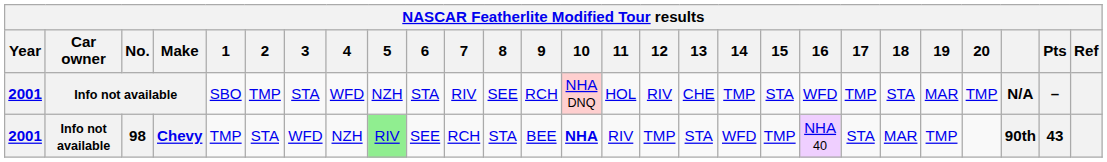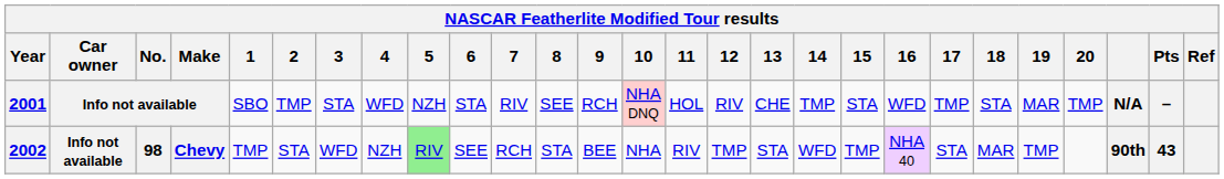 <table class="wikitable" style="text-align:center; font-size:75%">
 <tr>
 <th colspan=27><a href='#'>NASCAR Featherlite Modified Tour</a> results</th>
 </tr>
 <tr>
 <th>Year</th>
 <th>Car owner</th>
 <th>No.</th>
 <th>Make</th>
 <th>1</th>
 <th>2</th>
 <th>3</th>
 <th>4</th>
 <th>5</th>
 <th>6</th>
 <th>7</th>
 <th>8</th>
 <th>9</th>
 <th>10</th>
 <th>11</th>
 <th>12</th>
 <th>13</th>
 <th>14</th>
 <th>15</th>
 <th>16</th>
 <th>17</th>
 <th>18</th>
 <th>19</th>
 <th>20</th>
 <th></th>
 <th>Pts</th>
 <th>Ref</th>
 </tr>
 <tr>
 <th><a href='#'>2001</a></th>
 <th colspan=3><small>Info not available</small></th>
 <td><a href='#'>SBO</a></td>
 <td><a href='#'>TMP</a></td>
 <td><a href='#'>STA</a></td>
 <td><a href='#'>WFD</a></td>
 <td><a href='#'>NZH</a></td>
 <td><a href='#'>STA</a></td>
 <td><a href='#'>RIV</a></td>
 <td><a href='#'>SEE</a></td>
 <td><a href='#'>RCH</a></td>
 <td style="background:#FFCFCF;"><a href='#'>NHA</a><br><small>DNQ</small></td>
 <td><a href='#'>HOL</a></td>
 <td><a href='#'>RIV</a></td>
 <td><a href='#'>CHE</a></td>
 <td><a href='#'>TMP</a></td>
 <td><a href='#'>STA</a></td>
 <td><a href='#'>WFD</a></td>
 <td><a href='#'>TMP</a></td>
 <td><a href='#'>STA</a></td>
 <td><a href='#'>MAR</a></td>
 <td><a href='#'>TMP</a></td>
 <th>N/A</th>
 <th>–</th>
 <th></th>
 </tr>
 <tr>
-<th><a href='#'>2001</a></th>
+<th><a href='#'>2002</a></th>
 <th><small>Info not available</small></th>
 <th>98</th>
 <th><a href='#'>Chevy</a></th>
 <td><a href='#'>TMP</a></td>
 <td><a href='#'>STA</a></td>
 <td><a href='#'>WFD</a></td>
 <td><a href='#'>NZH</a></td>
 <td style="background: lightgreen;"><a href='#'>RIV</a></td>
 <td><a href='#'>SEE</a></td>
 <td><a href='#'>RCH</a></td>
 <td><a href='#'>STA</a></td>
 <td><a href='#'>BEE</a></td>
-<td><strong><a href='#'>NHA</a></strong></td>
+<td><a href='#'>NHA</a></td>
 <td><a href='#'>RIV</a></td>
 <td><a href='#'>TMP</a></td>
 <td><a href='#'>STA</a></td>
 <td><a href='#'>WFD</a></td>
 <td><a href='#'>TMP</a></td>
 <td style="background:#EFCFFF;"><a href='#'>NHA</a><br><small>40</small></td>
 <td><a href='#'>STA</a></td>
 <td><a href='#'>MAR</a></td>
 <td><a href='#'>TMP</a></td>
 <td></td>
 <th>90th</th>
 <th>43</th>
 <th></th>
 </tr>
 </table>
